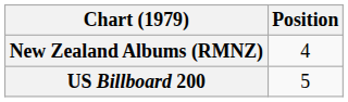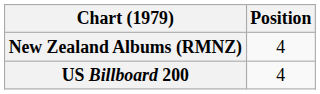 <table class="wikitable plainrowheaders" style="text-align:center">
 <tr>
 <th scope="col">Chart (1979)</th>
 <th scope="col">Position</th>
 </tr>
 <tr>
 <th scope="row">New Zealand Albums (RMNZ)</th>
 <td>4</td>
 </tr>
 <tr>
 <th scope="row">US <em>Billboard</em> 200</th>
-<td>5</td>
+<td>4</td>
 </tr>
 </table>
